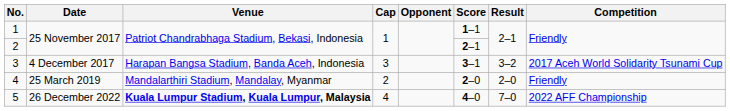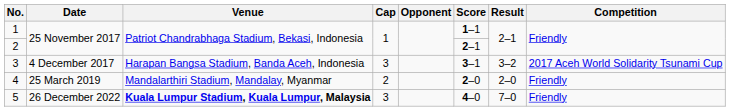 <table class="wikitable sortable">
 <tr>
 <th scope="col">No.</th>
 <th scope="col">Date</th>
 <th scope="col">Venue</th>
 <th scope="col">Cap</th>
 <th scope="col">Opponent</th>
 <th scope="col">Score</th>
 <th scope="col">Result</th>
 <th scope="col">Competition</th>
 </tr>
 <tr>
 <td align=center>1</td>
 <td rowspan=2>25 November 2017</td>
 <td rowspan=2><a href='#'>Patriot Chandrabhaga Stadium</a>, <a href='#'>Bekasi</a>, Indonesia</td>
 <td rowspan=2; align=center>1</td>
 <td rowspan=2></td>
 <td align=center><strong>1</strong>–1</td>
 <td rowspan=2 align=center>2–1</td>
 <td rowspan=2><a href='#'>Friendly</a></td>
 </tr>
 <tr>
 <td align=center>2</td>
 <td align=center><strong>2</strong>–1</td>
 </tr>
 <tr>
 <td align=center>3</td>
 <td>4 December 2017</td>
 <td><a href='#'>Harapan Bangsa Stadium</a>, <a href='#'>Banda Aceh</a>, Indonesia</td>
 <td align=center>3</td>
 <td></td>
 <td align=center><strong>3</strong>–1</td>
 <td align=center>3–2</td>
 <td><a href='#'>2017 Aceh World Solidarity Tsunami Cup</a></td>
 </tr>
 <tr>
 <td align=center>4</td>
 <td>25 March 2019</td>
 <td><a href='#'>Mandalarthiri Stadium</a>, <a href='#'>Mandalay</a>, Myanmar</td>
 <td align=center>2</td>
 <td></td>
 <td align=center><strong>2</strong>–0</td>
 <td align=center>2–0</td>
 <td><a href='#'>Friendly</a></td>
 </tr>
 <tr>
 <td align=center>5</td>
 <td>26 December 2022</td>
 <td><strong><a href='#'>Kuala Lumpur Stadium</a>, <a href='#'>Kuala Lumpur</a>, Malaysia</strong></td>
-<td align=center>4</td>
+<td align=center>3</td>
 <td></td>
 <td align=center><strong>4</strong>–0</td>
 <td align=center>7–0</td>
-<td><a href='#'>2022 AFF Championship</a></td>
+<td><a href='#'>Friendly</a></td>
 </tr>
 </table>
